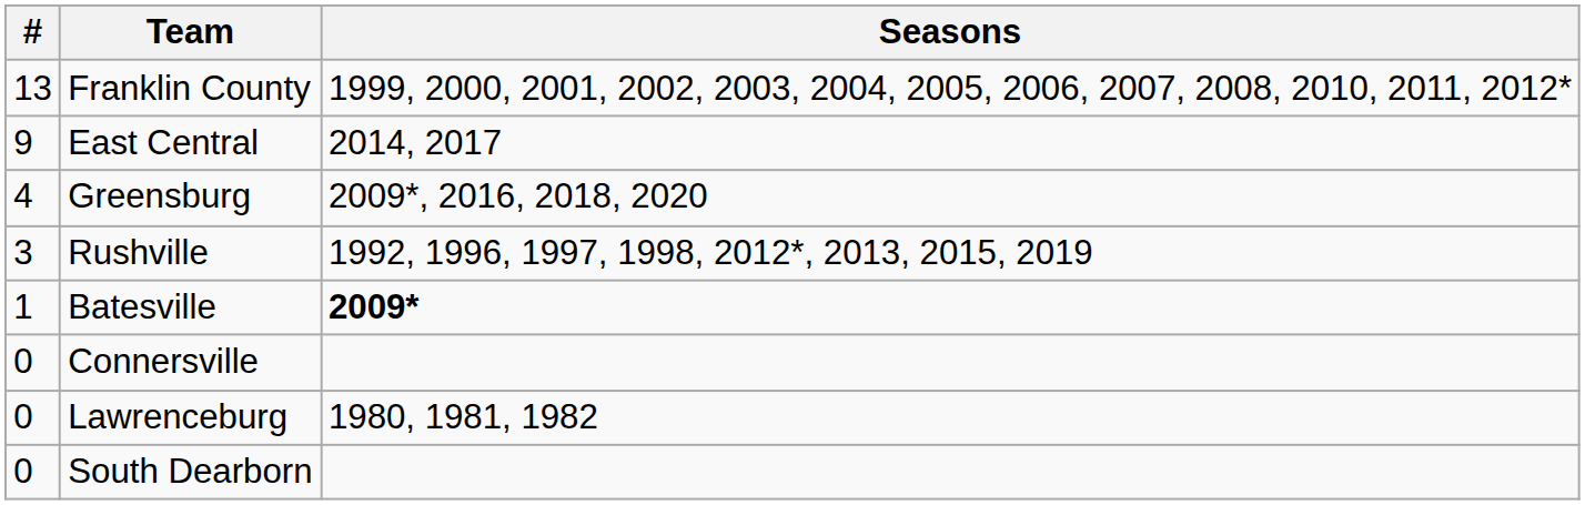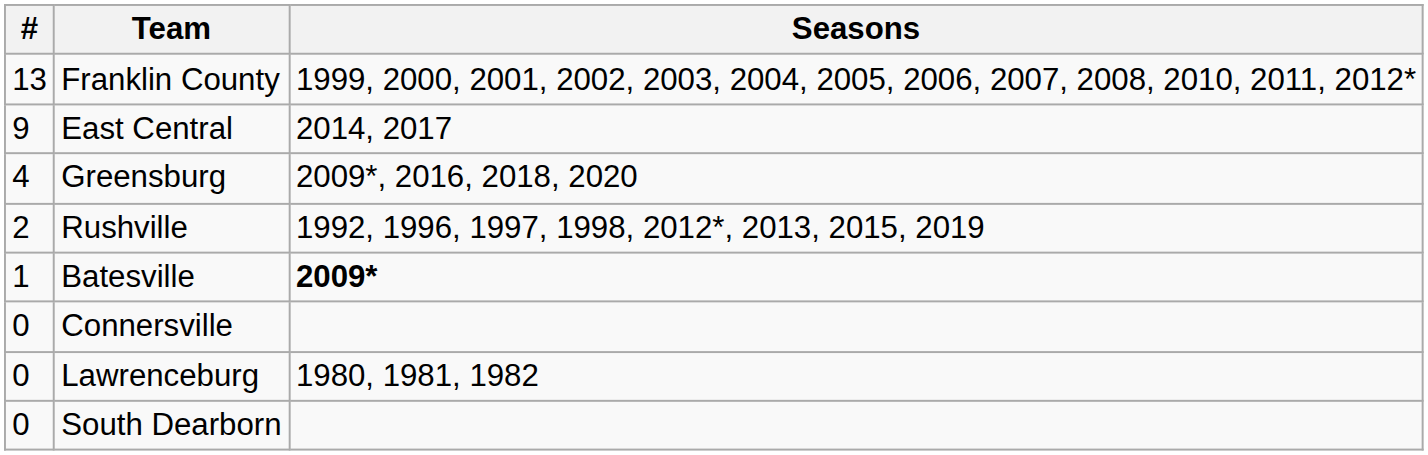 <table class="wikitable" style=>
 <tr>
 <th>#</th>
 <th>Team</th>
 <th>Seasons</th>
 </tr>
 <tr>
 <td>13</td>
 <td>Franklin County</td>
 <td>1999, 2000, 2001, 2002, 2003, 2004, 2005, 2006, 2007, 2008, 2010, 2011, 2012*</td>
 </tr>
 <tr>
 <td>9</td>
 <td>East Central</td>
 <td>2014, 2017</td>
 </tr>
 <tr>
 <td>4</td>
 <td>Greensburg</td>
 <td>2009*, 2016, 2018, 2020</td>
 </tr>
 <tr>
-<td>3</td>
+<td>2</td>
 <td>Rushville</td>
 <td>1992, 1996, 1997, 1998, 2012*, 2013, 2015, 2019</td>
 </tr>
 <tr>
 <td>1</td>
 <td>Batesville</td>
 <td><strong>2009*</strong></td>
 </tr>
 <tr>
 <td>0</td>
 <td>Connersville</td>
 <td></td>
 </tr>
 <tr>
 <td>0</td>
 <td>Lawrenceburg</td>
 <td>1980, 1981, 1982</td>
 </tr>
 <tr>
 <td>0</td>
 <td>South Dearborn</td>
 <td></td>
 </tr>
 </table>
